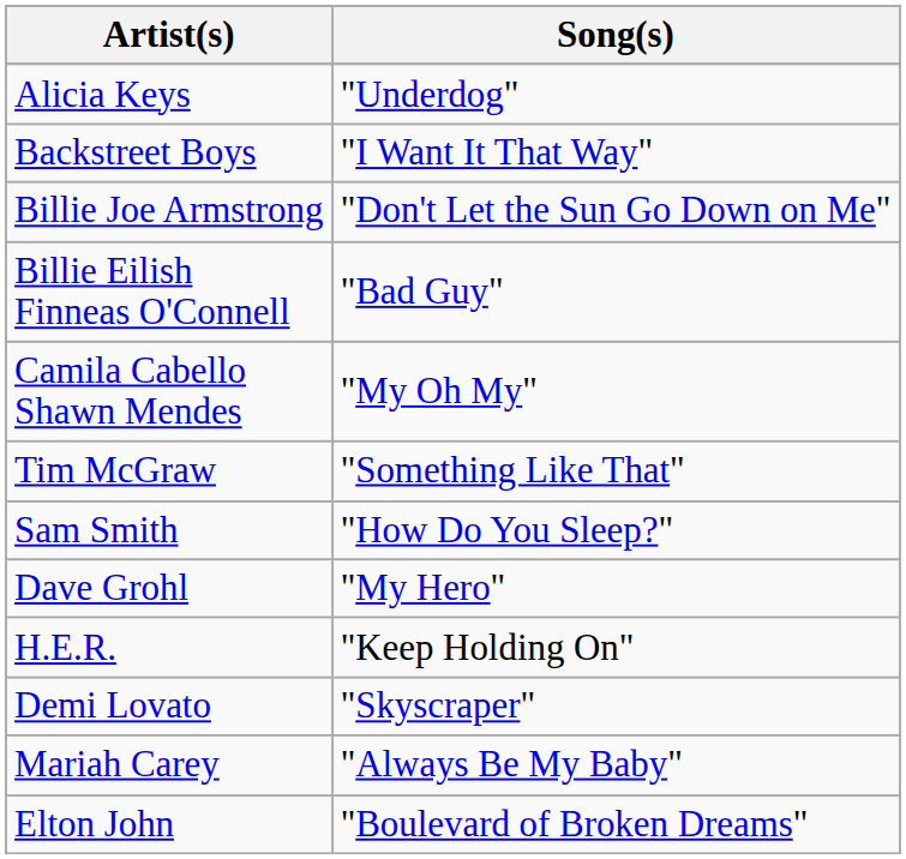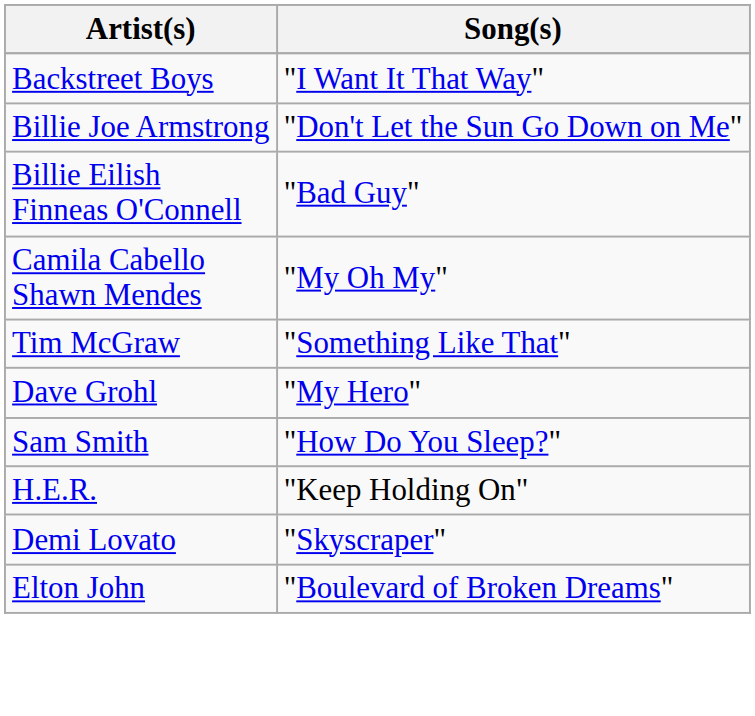 <table class="wikitable plainrowheaders">
 <tr>
 <th scope="col">Artist(s)</th>
 <th scope="col">Song(s)</th>
 </tr>
 <tr>
-</tr>
-<tr>
-<td><a href='#'>Alicia Keys</a></td>
-<td>"<a href='#'>Underdog</a>"</td>
 </tr>
 <tr>
 <td><a href='#'>Backstreet Boys</a></td>
 <td>"<a href='#'>I Want It That Way</a>"</td>
 </tr>
 <tr>
 <td><a href='#'>Billie Joe Armstrong</a></td>
 <td>"<a href='#'>Don't Let the Sun Go Down on Me</a>"</td>
 </tr>
 <tr>
 <td><a href='#'>Billie Eilish</a><br><a href='#'>Finneas O'Connell</a></td>
 <td>"<a href='#'>Bad Guy</a>"</td>
 </tr>
 <tr>
 <td><a href='#'>Camila Cabello</a><br><a href='#'>Shawn Mendes</a> </td>
 <td>"<a href='#'>My Oh My</a>"</td>
 </tr>
 <tr>
 <td><a href='#'>Tim McGraw</a></td>
 <td>"<a href='#'>Something Like That</a>"</td>
 </tr>
 <tr>
+<td><a href='#'>Dave Grohl</a></td>
+<td>"<a href='#'>My Hero</a>"</td>
+</tr>
+<tr>
 <td><a href='#'>Sam Smith</a></td>
 <td>"<a href='#'>How Do You Sleep?</a>"</td>
-</tr>
-<tr>
-<td><a href='#'>Dave Grohl</a></td>
-<td>"<a href='#'>My Hero</a>"</td>
 </tr>
 <tr>
 <td><a href='#'>H.E.R.</a></td>
 <td>"Keep Holding On"</td>
 </tr>
 <tr>
 <td><a href='#'>Demi Lovato</a></td>
 <td>"<a href='#'>Skyscraper</a>"</td>
 </tr>
 <tr>
-<td><a href='#'>Mariah Carey</a></td>
-<td>"<a href='#'>Always Be My Baby</a>"</td>
-</tr>
-<tr>
 <td><a href='#'>Elton John</a></td>
 <td>"<a href='#'>Boulevard of Broken Dreams</a>"</td>
 </tr>
 </table>
